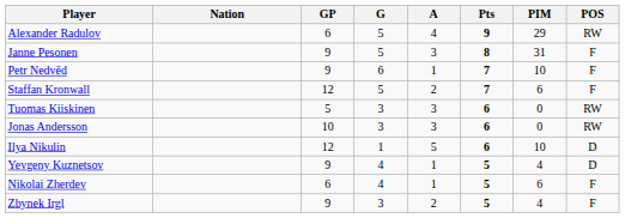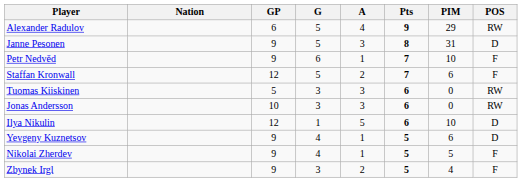 <table class="wikitable sortable" style="text-align:center;">
 <tr>
 <th style="width: 12em;">Player</th>
 <th style="width: 12em;">Nation</th>
 <th style="width: 4em;">GP</th>
 <th style="width: 4em;">G</th>
 <th style="width: 4em;">A</th>
 <th style="width: 4em;">Pts</th>
 <th style="width: 4em;">PIM</th>
 <th style="width: 4em;">POS</th>
 </tr>
 <tr>
 <td style="text-align:left;"><a href='#'>Alexander Radulov</a></td>
 <td></td>
 <td>6</td>
 <td>5</td>
 <td>4</td>
 <td><strong>9</strong></td>
 <td>29</td>
 <td>RW</td>
 </tr>
 <tr>
 <td style="text-align:left;"><a href='#'>Janne Pesonen</a></td>
 <td></td>
 <td>9</td>
 <td>5</td>
 <td>3</td>
 <td><strong>8</strong></td>
 <td>31</td>
-<td>F</td>
+<td>D</td>
 </tr>
 <tr>
 <td style="text-align:left;"><a href='#'>Petr Nedvěd</a></td>
 <td></td>
 <td>9</td>
 <td>6</td>
 <td>1</td>
 <td><strong>7</strong></td>
 <td>10</td>
 <td>F</td>
 </tr>
 <tr>
 <td style="text-align:left;"><a href='#'>Staffan Kronwall</a></td>
 <td></td>
 <td>12</td>
 <td>5</td>
 <td>2</td>
 <td><strong>7</strong></td>
 <td>6</td>
 <td>F</td>
 </tr>
 <tr>
 <td style="text-align:left;"><a href='#'>Tuomas Kiiskinen</a></td>
 <td></td>
 <td>5</td>
 <td>3</td>
 <td>3</td>
 <td><strong>6</strong></td>
 <td>0</td>
 <td>RW</td>
 </tr>
 <tr>
 <td style="text-align:left;"><a href='#'>Jonas Andersson</a></td>
 <td></td>
 <td>10</td>
 <td>3</td>
 <td>3</td>
 <td><strong>6</strong></td>
 <td>0</td>
 <td>RW</td>
 </tr>
 <tr>
 <td style="text-align:left;"><a href='#'>Ilya Nikulin</a></td>
 <td></td>
 <td>12</td>
 <td>1</td>
 <td>5</td>
 <td><strong>6</strong></td>
 <td>10</td>
 <td>D</td>
 </tr>
 <tr>
 <td style="text-align:left;"><a href='#'>Yevgeny Kuznetsov</a></td>
 <td></td>
 <td>9</td>
 <td>4</td>
 <td>1</td>
 <td><strong>5</strong></td>
-<td>4</td>
+<td>6</td>
 <td>D</td>
 </tr>
 <tr>
 <td style="text-align:left;"><a href='#'>Nikolai Zherdev</a></td>
 <td></td>
-<td>6</td>
+<td>9</td>
 <td>4</td>
 <td>1</td>
 <td><strong>5</strong></td>
-<td>6</td>
+<td>5</td>
 <td>F</td>
 </tr>
 <tr>
 <td style="text-align:left;"><a href='#'>Zbynek Irgl</a></td>
 <td></td>
 <td>9</td>
 <td>3</td>
 <td>2</td>
 <td><strong>5</strong></td>
 <td>4</td>
 <td>F</td>
 </tr>
 </table>
